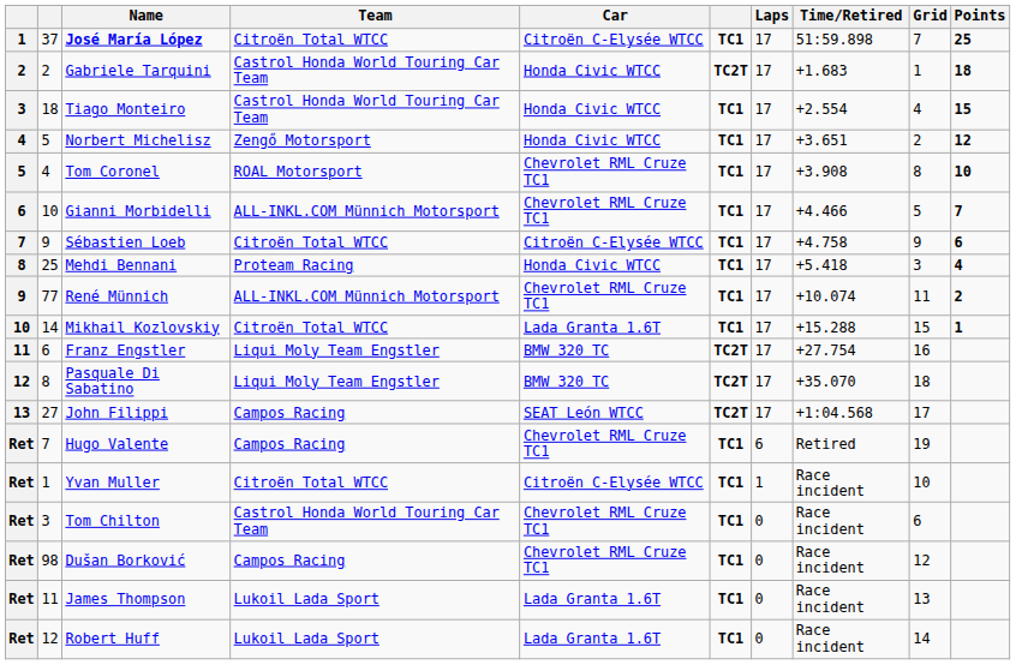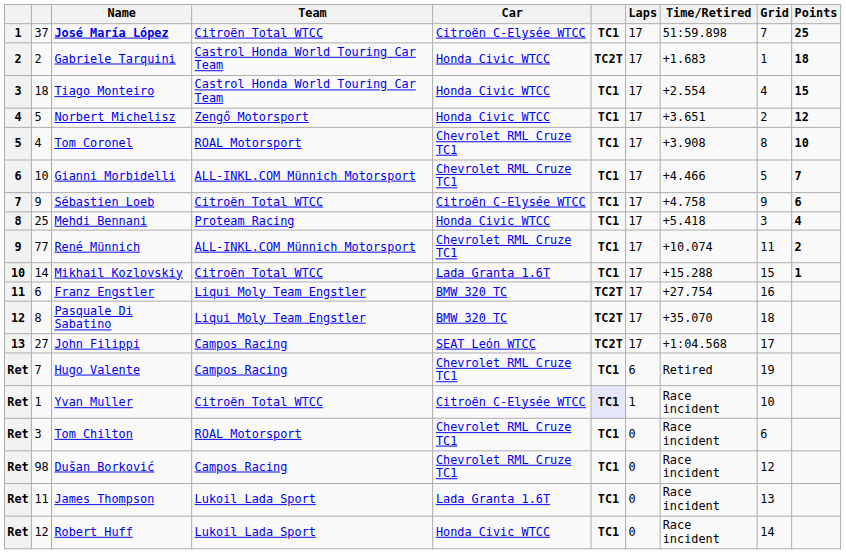 <table class="wikitable sortable" style="font-size: 95%;">
 <tr>
 <th></th>
 <th></th>
 <th>Name</th>
 <th>Team</th>
 <th>Car</th>
 <th></th>
 <th>Laps</th>
 <th>Time/Retired</th>
 <th>Grid</th>
 <th>Points</th>
 </tr>
 <tr>
 <th>1</th>
 <td>37</td>
 <td> <strong><a href='#'>José María López</a></strong></td>
 <td><a href='#'>Citroën Total WTCC</a></td>
 <td><a href='#'>Citroën C-Elysée WTCC</a></td>
 <td align=center><strong><span>TC1</span></strong></td>
 <td>17</td>
 <td>51:59.898</td>
 <td>7</td>
 <td><strong>25</strong></td>
 </tr>
 <tr>
 <th>2</th>
 <td>2</td>
 <td> <a href='#'>Gabriele Tarquini</a></td>
 <td><a href='#'>Castrol Honda World Touring Car Team</a></td>
 <td><a href='#'>Honda Civic WTCC</a></td>
 <td align=center><strong><span>TC2T</span></strong></td>
 <td>17</td>
 <td>+1.683</td>
 <td>1</td>
 <td><strong>18</strong></td>
 </tr>
 <tr>
 <th>3</th>
 <td>18</td>
 <td> <a href='#'>Tiago Monteiro</a></td>
 <td><a href='#'>Castrol Honda World Touring Car Team</a></td>
 <td><a href='#'>Honda Civic WTCC</a></td>
 <td align=center><strong><span>TC1</span></strong></td>
 <td>17</td>
 <td>+2.554</td>
 <td>4</td>
 <td><strong>15</strong></td>
 </tr>
 <tr>
 <th>4</th>
 <td>5</td>
 <td> <a href='#'>Norbert Michelisz</a></td>
 <td><a href='#'>Zengő Motorsport</a></td>
 <td><a href='#'>Honda Civic WTCC</a></td>
 <td align=center><strong><span>TC1</span></strong></td>
 <td>17</td>
 <td>+3.651</td>
 <td>2</td>
 <td><strong>12</strong></td>
 </tr>
 <tr>
 <th>5</th>
 <td>4</td>
 <td> <a href='#'>Tom Coronel</a></td>
 <td><a href='#'>ROAL Motorsport</a></td>
 <td><a href='#'>Chevrolet RML Cruze TC1</a></td>
 <td align=center><strong><span>TC1</span></strong></td>
 <td>17</td>
 <td>+3.908</td>
 <td>8</td>
 <td><strong>10</strong></td>
 </tr>
 <tr>
 <th>6</th>
 <td>10</td>
 <td> <a href='#'>Gianni Morbidelli</a></td>
 <td><a href='#'>ALL-INKL.COM Münnich Motorsport</a></td>
 <td><a href='#'>Chevrolet RML Cruze TC1</a></td>
 <td align=center><strong><span>TC1</span></strong></td>
 <td>17</td>
 <td>+4.466</td>
 <td>5</td>
 <td><strong>7</strong></td>
 </tr>
 <tr>
 <th>7</th>
 <td>9</td>
 <td> <a href='#'>Sébastien Loeb</a></td>
 <td><a href='#'>Citroën Total WTCC</a></td>
 <td><a href='#'>Citroën C-Elysée WTCC</a></td>
 <td align=center><strong><span>TC1</span></strong></td>
 <td>17</td>
 <td>+4.758</td>
 <td>9</td>
 <td><strong>6</strong></td>
 </tr>
 <tr>
 <th>8</th>
 <td>25</td>
 <td> <a href='#'>Mehdi Bennani</a></td>
 <td><a href='#'>Proteam Racing</a></td>
 <td><a href='#'>Honda Civic WTCC</a></td>
 <td align=center><strong><span>TC1</span></strong></td>
 <td>17</td>
 <td>+5.418</td>
 <td>3</td>
 <td><strong>4</strong></td>
 </tr>
 <tr>
 <th>9</th>
 <td>77</td>
 <td> <a href='#'>René Münnich</a></td>
 <td><a href='#'>ALL-INKL.COM Münnich Motorsport</a></td>
 <td><a href='#'>Chevrolet RML Cruze TC1</a></td>
 <td align=center><strong><span>TC1</span></strong></td>
 <td>17</td>
 <td>+10.074</td>
 <td>11</td>
 <td><strong>2</strong></td>
 </tr>
 <tr>
 <th>10</th>
 <td>14</td>
 <td> <a href='#'>Mikhail Kozlovskiy</a></td>
 <td><a href='#'>Citroën Total WTCC</a></td>
 <td><a href='#'>Lada Granta 1.6T</a></td>
 <td align=center><strong><span>TC1</span></strong></td>
 <td>17</td>
 <td>+15.288</td>
 <td>15</td>
 <td><strong>1</strong></td>
 </tr>
 <tr>
 <th>11</th>
 <td>6</td>
 <td> <a href='#'>Franz Engstler</a></td>
 <td><a href='#'>Liqui Moly Team Engstler</a></td>
 <td><a href='#'>BMW 320 TC</a></td>
 <td align=center><strong><span>TC2T</span></strong></td>
 <td>17</td>
 <td>+27.754</td>
 <td>16</td>
 <td></td>
 </tr>
 <tr>
 <th>12</th>
 <td>8</td>
 <td> <a href='#'>Pasquale Di Sabatino</a></td>
 <td><a href='#'>Liqui Moly Team Engstler</a></td>
 <td><a href='#'>BMW 320 TC</a></td>
 <td align=center><strong><span>TC2T</span></strong></td>
 <td>17</td>
 <td>+35.070</td>
 <td>18</td>
 <td></td>
 </tr>
 <tr>
 <th>13</th>
 <td>27</td>
 <td> <a href='#'>John Filippi</a></td>
 <td><a href='#'>Campos Racing</a></td>
 <td><a href='#'>SEAT León WTCC</a></td>
 <td align=center><strong><span>TC2T</span></strong></td>
 <td>17</td>
 <td>+1:04.568</td>
 <td>17</td>
 <td></td>
 </tr>
 <tr>
 <th>Ret</th>
 <td>7</td>
 <td> <a href='#'>Hugo Valente</a></td>
 <td><a href='#'>Campos Racing</a></td>
 <td><a href='#'>Chevrolet RML Cruze TC1</a></td>
 <td align=center><strong><span>TC1</span></strong></td>
 <td>6</td>
 <td>Retired</td>
 <td>19</td>
 <td></td>
 </tr>
 <tr>
 <th>Ret</th>
 <td>1</td>
 <td> <a href='#'>Yvan Muller</a></td>
 <td><a href='#'>Citroën Total WTCC</a></td>
 <td><a href='#'>Citroën C-Elysée WTCC</a></td>
-<td align=center><strong><span>TC1</span></strong></td>
+<td align=center style="background: lavender;"><strong><span>TC1</span></strong></td>
 <td>1</td>
 <td>Race incident</td>
 <td>10</td>
 <td></td>
 </tr>
 <tr>
 <th>Ret</th>
 <td>3</td>
 <td> <a href='#'>Tom Chilton</a></td>
-<td><a href='#'>Castrol Honda World Touring Car Team</a></td>
+<td><a href='#'>ROAL Motorsport</a></td>
 <td><a href='#'>Chevrolet RML Cruze TC1</a></td>
 <td align=center><strong><span>TC1</span></strong></td>
 <td>0</td>
 <td>Race incident</td>
 <td>6</td>
 <td></td>
 </tr>
 <tr>
 <th>Ret</th>
 <td>98</td>
 <td> <a href='#'>Dušan Borković</a></td>
 <td><a href='#'>Campos Racing</a></td>
 <td><a href='#'>Chevrolet RML Cruze TC1</a></td>
 <td align=center><strong><span>TC1</span></strong></td>
 <td>0</td>
 <td>Race incident</td>
 <td>12</td>
 <td></td>
 </tr>
 <tr>
 <th>Ret</th>
 <td>11</td>
 <td> <a href='#'>James Thompson</a></td>
 <td><a href='#'>Lukoil Lada Sport</a></td>
 <td><a href='#'>Lada Granta 1.6T</a></td>
 <td align=center><strong><span>TC1</span></strong></td>
 <td>0</td>
 <td>Race incident</td>
 <td>13</td>
 <td></td>
 </tr>
 <tr>
 <th>Ret</th>
 <td>12</td>
 <td> <a href='#'>Robert Huff</a></td>
 <td><a href='#'>Lukoil Lada Sport</a></td>
-<td><a href='#'>Lada Granta 1.6T</a></td>
+<td><a href='#'>Honda Civic WTCC</a></td>
 <td align=center><strong><span>TC1</span></strong></td>
 <td>0</td>
 <td>Race incident</td>
 <td>14</td>
 <td></td>
 </tr>
 </table>
